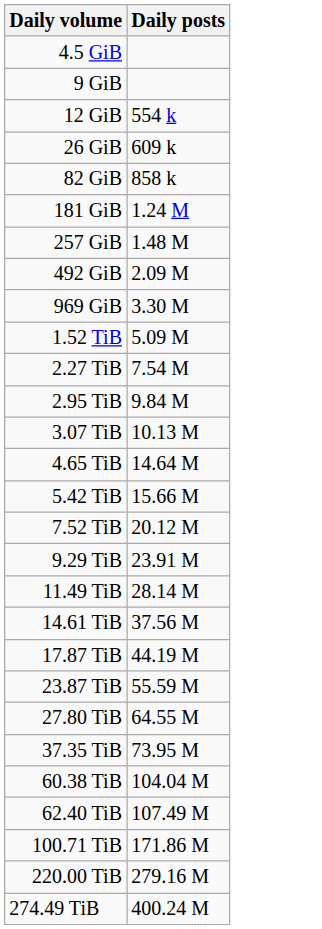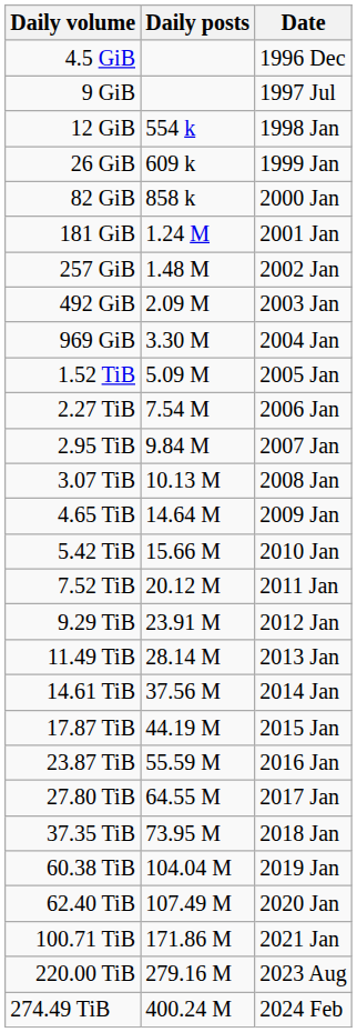 <table class="wikitable">
 <tr>
 <th style="text-align:right">Daily volume</th>
 <th>Daily posts</th>
+<th>Date</th>
 </tr>
 <tr>
 <td style="text-align:right">4.5 <a href='#'>GiB</a></td>
 <td></td>
+<td>1996 Dec</td>
 </tr>
 <tr>
 <td style="text-align:right">9 GiB</td>
 <td></td>
+<td>1997 Jul</td>
 </tr>
 <tr>
 <td style="text-align:right">12 GiB</td>
 <td>554 <a href='#'>k</a></td>
+<td>1998 Jan</td>
 </tr>
 <tr>
 <td style="text-align:right">26 GiB</td>
 <td>609 k</td>
+<td>1999 Jan</td>
 </tr>
 <tr>
 <td style="text-align:right">82 GiB</td>
 <td>858 k</td>
+<td>2000 Jan</td>
 </tr>
 <tr>
 <td style="text-align:right">181 GiB</td>
 <td>1.24 <a href='#'>M</a></td>
+<td>2001 Jan</td>
 </tr>
 <tr>
 <td style="text-align:right">257 GiB</td>
 <td>1.48 M</td>
+<td>2002 Jan</td>
 </tr>
 <tr>
 <td style="text-align:right">492 GiB</td>
 <td>2.09 M</td>
+<td>2003 Jan</td>
 </tr>
 <tr>
 <td style="text-align:right">969 GiB</td>
 <td>3.30 M</td>
+<td>2004 Jan</td>
 </tr>
 <tr>
 <td style="text-align:right">1.52 <a href='#'>TiB</a></td>
 <td>5.09 M</td>
+<td>2005 Jan</td>
 </tr>
 <tr>
 <td style="text-align:right">2.27 TiB</td>
 <td>7.54 M</td>
+<td>2006 Jan</td>
 </tr>
 <tr>
 <td style="text-align:right">2.95 TiB</td>
 <td>9.84 M</td>
+<td>2007 Jan</td>
 </tr>
 <tr>
 <td style="text-align:right">3.07 TiB</td>
 <td>10.13 M</td>
+<td>2008 Jan</td>
 </tr>
 <tr>
 <td style="text-align:right">4.65 TiB</td>
 <td>14.64 M</td>
+<td>2009 Jan</td>
 </tr>
 <tr>
 <td style="text-align:right">5.42 TiB</td>
 <td>15.66 M</td>
+<td>2010 Jan</td>
 </tr>
 <tr>
 <td style="text-align:right">7.52 TiB</td>
 <td>20.12 M</td>
+<td>2011 Jan</td>
 </tr>
 <tr>
 <td style="text-align:right">9.29 TiB</td>
 <td>23.91 M</td>
+<td>2012 Jan</td>
 </tr>
 <tr>
 <td style="text-align:right">11.49 TiB</td>
 <td>28.14 M</td>
+<td>2013 Jan</td>
 </tr>
 <tr>
 <td style="text-align:right">14.61 TiB</td>
 <td>37.56 M</td>
+<td>2014 Jan</td>
 </tr>
 <tr>
 <td style="text-align:right">17.87 TiB</td>
 <td>44.19 M</td>
+<td>2015 Jan</td>
 </tr>
 <tr>
 <td style="text-align:right">23.87 TiB</td>
 <td>55.59 M</td>
+<td>2016 Jan</td>
 </tr>
 <tr>
 <td style="text-align:right">27.80 TiB</td>
 <td>64.55 M</td>
+<td>2017 Jan</td>
 </tr>
 <tr>
 <td style="text-align:right">37.35 TiB</td>
 <td>73.95 M</td>
+<td>2018 Jan</td>
 </tr>
 <tr>
 <td style="text-align:right">60.38 TiB</td>
 <td>104.04 M</td>
+<td>2019 Jan</td>
 </tr>
 <tr>
 <td style="text-align:right">62.40 TiB</td>
 <td>107.49 M</td>
+<td>2020 Jan</td>
 </tr>
 <tr>
 <td style="text-align:right">100.71 TiB</td>
 <td>171.86 M</td>
+<td>2021 Jan</td>
 </tr>
 <tr>
 <td style="text-align:right">220.00 TiB</td>
 <td>279.16 M</td>
+<td>2023 Aug</td>
 </tr>
 <tr>
 <td>274.49 TiB</td>
 <td>400.24 M</td>
+<td>2024 Feb</td>
 </tr>
 </table>
